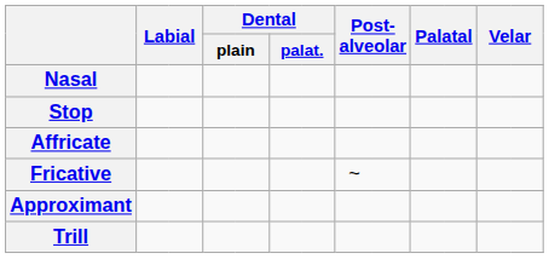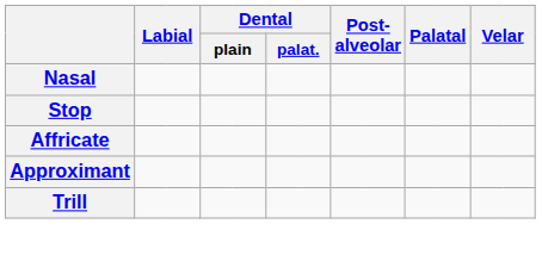 <table class="wikitable" style="text-align:center">
 <tr style="font-size: 90%;">
 <th rowspan="2"></th>
 <th colspan="2" rowspan="2"><a href='#'>Labial</a></th>
 <th colspan="4"><a href='#'>Dental</a></th>
 <th colspan="2" rowspan="2"><a href='#'>Post-<br>alveolar</a></th>
 <th colspan="2" rowspan="2"><a href='#'>Palatal</a></th>
 <th colspan="2" rowspan="2"><a href='#'>Velar</a></th>
 </tr>
 <tr>
 <th colspan="2"><small>plain</small></th>
 <th colspan="2"><small><a href='#'>palat.</a></small></th>
 </tr>
 <tr>
 <th><a href='#'>Nasal</a></th>
 <td width="20px" style="border-right: 0;"></td>
 <td width="20px" style="border-left: 0;"><br></td>
 <td width="20px" style="border-right: 0;"></td>
 <td width="20px" style="border-left: 0;"><br></td>
 <td width="20px" style="border-right: 0;"></td>
 <td width="20px" style="border-left: 0;"><br></td>
 <td colspan="2"></td>
 <td colspan="2"></td>
 <td colspan="2"></td>
 </tr>
 <tr>
 <th><a href='#'>Stop</a></th>
 <td style="border-right: 0;"><br></td>
 <td style="border-left: 0;"><br></td>
 <td style="border-right: 0;"><br></td>
 <td style="border-left: 0;"><br></td>
 <td style="border-right: 0;"><br></td>
 <td style="border-left: 0;"><br></td>
 <td colspan="2"></td>
 <td colspan="2"></td>
 <td width="20px" style="border-right: 0;"><br></td>
 <td width="20px" style="border-left: 0;"><br></td>
 </tr>
 <tr>
 <th><a href='#'>Affricate</a></th>
 <td colspan="2"></td>
 <td style="border-right: 0;"><br></td>
 <td style="border-left: 0;"></td>
 <td style="border-right: 0;"><br></td>
 <td style="border-left: 0;"></td>
 <td width="20px" style="border-right: 0;"><br></td>
 <td width="20px" style="border-left: 0;"></td>
 <td colspan="2"></td>
 <td colspan="2"></td>
 </tr>
 <tr>
-<th><a href='#'>Fricative</a></th>
-<td style="border-right: 0;"><br></td>
-<td style="border-left: 0;"><br></td>
-<td style="border-right: 0;"><br></td>
-<td style="border-left: 0;"><br></td>
-<td style="border-right: 0;"><br></td>
-<td style="border-left: 0;"><br></td>
-<td style="border-right: 0;">~<br></td>
-<td style="border-left: 0;"><br></td>
-<td width="20px" style="border-right: 0;"><br></td>
-<td width="20px" style="border-left: 0;"></td>
-<td style="border-right: 0;"><br></td>
-<td style="border-left: 0;"></td>
-</tr>
-<tr>
 <th><a href='#'>Approximant</a></th>
 <td colspan="2"></td>
 <td style="border-right: 0;"><br></td>
 <td style="border-left: 0;"><br></td>
 <td style="border-right: 0;"><br></td>
 <td style="border-left: 0;"><br></td>
 <td colspan="2"></td>
 <td style="border-right: 0;"></td>
 <td style="border-left: 0;"><br></td>
 <td colspan="2"></td>
 </tr>
 <tr>
 <th><a href='#'>Trill</a></th>
 <td colspan="2"></td>
 <td style="border-right: 0;"><br></td>
 <td style="border-left: 0;"><br></td>
 <td style="border-right: 0;"><br></td>
 <td style="border-left: 0;"><br></td>
 <td colspan="2"></td>
 <td colspan="2"></td>
 <td colspan="2"></td>
 </tr>
 </table>
